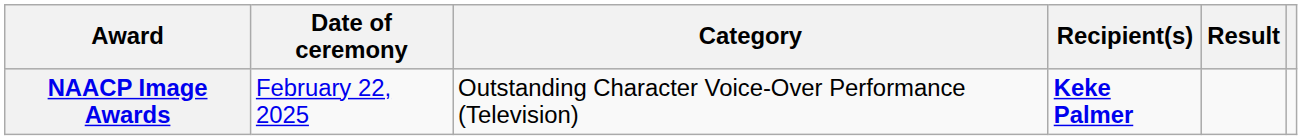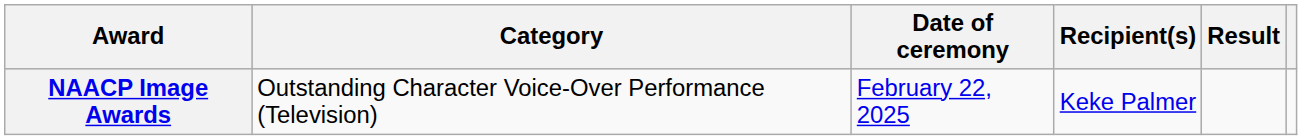 <table class="wikitable sortable plainrowheaders">
 <tr>
 <th scope="col">Award</th>
+<th scope="col">Category</th>
 <th scope="col">Date of ceremony</th>
-<th scope="col">Category</th>
 <th scope="col">Recipient(s)</th>
 <th>Result</th>
 <th class="unsortable" scope="col"></th>
 </tr>
 <tr>
 <th scope="row"><a href='#'>NAACP Image Awards</a></th>
+<td>Outstanding Character Voice-Over Performance (Television)</td>
 <td><a href='#'>February 22, 2025</a></td>
-<td>Outstanding Character Voice-Over Performance (Television)</td>
-<td><strong><a href='#'>Keke Palmer</a></strong></td>
+<td><a href='#'>Keke Palmer</a></td>
 <td></td>
 <td align="center"></td>
 </tr>
 </table>
